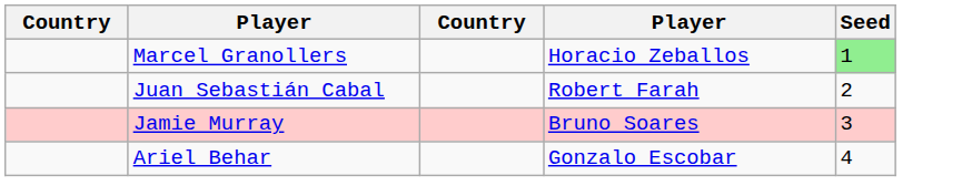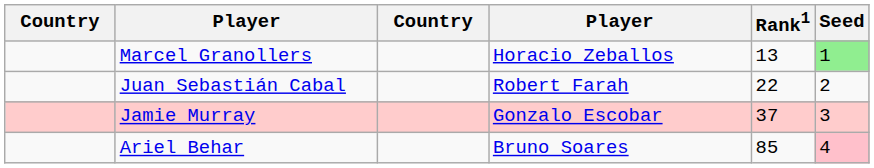 <table class="sortable wikitable">
 <tr>
 <th width="70">Country</th>
 <th width="175">Player</th>
 <th width="70">Country</th>
 <th width="175">Player</th>
+<th>Rank<sup>1</sup></th>
 <th>Seed</th>
 </tr>
 <tr>
 <td></td>
 <td><a href='#'>Marcel Granollers</a></td>
 <td></td>
 <td><a href='#'>Horacio Zeballos</a></td>
+<td>13</td>
 <td style="background: lightgreen;">1</td>
 </tr>
 <tr>
 <td></td>
 <td><a href='#'>Juan Sebastián Cabal</a></td>
 <td></td>
 <td><a href='#'>Robert Farah</a></td>
+<td>22</td>
 <td>2</td>
 </tr>
 <tr bgcolor=#fcc>
 <td></td>
 <td><a href='#'>Jamie Murray</a></td>
 <td></td>
-<td><a href='#'>Bruno Soares</a></td>
+<td><a href='#'>Gonzalo Escobar</a></td>
+<td>37</td>
 <td>3</td>
 </tr>
 <tr>
 <td></td>
 <td><a href='#'>Ariel Behar</a></td>
 <td></td>
-<td><a href='#'>Gonzalo Escobar</a></td>
-<td>4</td>
+<td><a href='#'>Bruno Soares</a></td>
+<td>85</td>
+<td style="background: pink;">4</td>
 </tr>
 </table>
